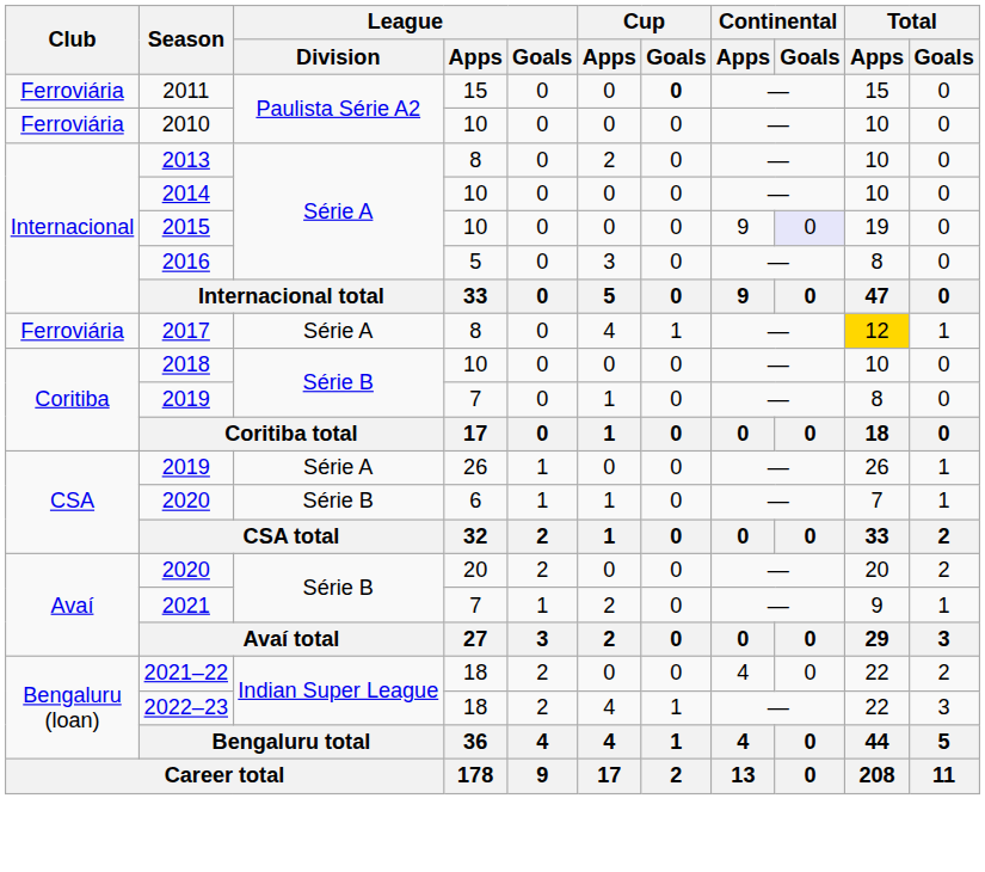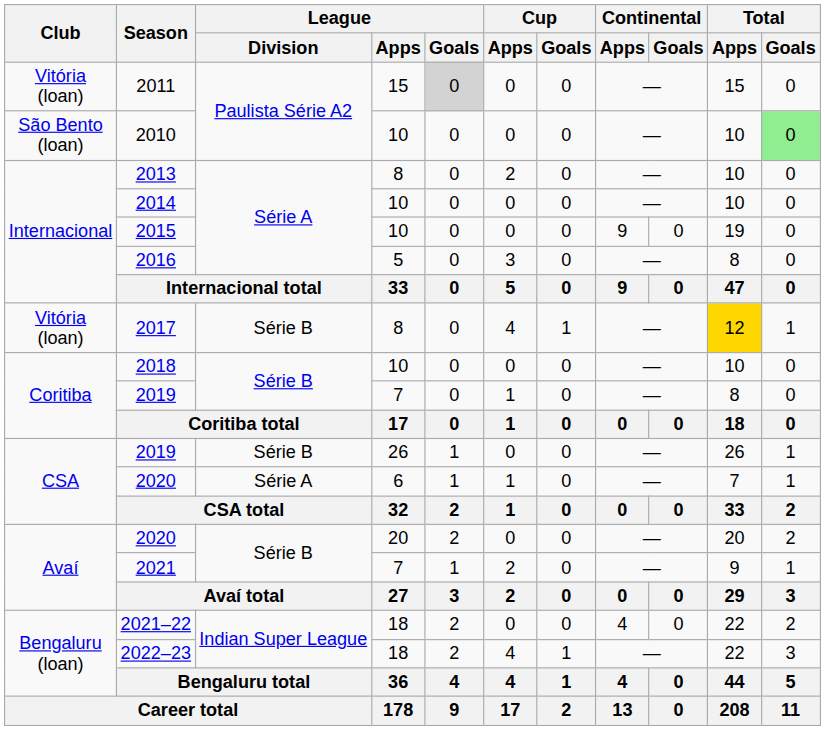 <table class="wikitable" style="text-align: center;">
 <tr>
 <th rowspan="2">Club</th>
 <th rowspan="2">Season</th>
 <th colspan="3">League</th>
 <th colspan="2">Cup</th>
 <th colspan="2">Continental</th>
 <th colspan="2">Total</th>
 </tr>
 <tr>
 <th>Division</th>
 <th>Apps</th>
 <th>Goals</th>
 <th>Apps</th>
 <th>Goals</th>
 <th>Apps</th>
 <th>Goals</th>
 <th>Apps</th>
 <th>Goals</th>
 </tr>
 <tr>
-<td rowspan="1"><a href='#'>Ferroviária</a></td>
+<td rowspan="1"><a href='#'>Vitória</a> <br>(loan)</td>
 <td>2011</td>
 <td rowspan="2"><a href='#'>Paulista Série A2</a></td>
 <td>15</td>
+<td style="background: lightgrey;">0</td>
 <td>0</td>
 <td>0</td>
-<td><strong>0</strong></td>
 <td colspan="2">—</td>
 <td>15</td>
 <td>0</td>
 </tr>
 <tr>
-<td rowspan="1"><a href='#'>Ferroviária</a></td>
+<td rowspan="1"><a href='#'>São Bento</a> <br>(loan)</td>
 <td>2010</td>
 <td>10</td>
 <td>0</td>
 <td>0</td>
 <td>0</td>
 <td colspan="2">—</td>
 <td>10</td>
-<td>0</td>
+<td style="background: lightgreen;">0</td>
 </tr>
 <tr>
 <td rowspan="5"><a href='#'>Internacional</a></td>
 <td><a href='#'>2013</a></td>
 <td rowspan="4"><a href='#'>Série A</a></td>
 <td>8</td>
 <td>0</td>
 <td>2</td>
 <td>0</td>
 <td colspan="2">—</td>
 <td>10</td>
 <td>0</td>
 </tr>
 <tr>
 <td><a href='#'>2014</a></td>
 <td>10</td>
 <td>0</td>
 <td>0</td>
 <td>0</td>
 <td colspan="2">—</td>
 <td>10</td>
 <td>0</td>
 </tr>
 <tr>
 <td><a href='#'>2015</a></td>
 <td>10</td>
 <td>0</td>
 <td>0</td>
 <td>0</td>
 <td>9</td>
-<td style="background: lavender;">0</td>
+<td>0</td>
 <td>19</td>
 <td>0</td>
 </tr>
 <tr>
 <td><a href='#'>2016</a></td>
 <td>5</td>
 <td>0</td>
 <td>3</td>
 <td>0</td>
 <td colspan="2">—</td>
 <td>8</td>
 <td>0</td>
 </tr>
 <tr>
 <th colspan="2">Internacional total</th>
 <th>33</th>
 <th>0</th>
 <th>5</th>
 <th>0</th>
 <th>9</th>
 <th>0</th>
 <th>47</th>
 <th>0</th>
 </tr>
 <tr>
-<td rowspan="1"><a href='#'>Ferroviária</a></td>
+<td rowspan="1"><a href='#'>Vitória</a> <br>(loan)</td>
 <td><a href='#'>2017</a></td>
-<td rowspan="1">Série A</td>
+<td rowspan="1">Série B</td>
 <td>8</td>
 <td>0</td>
 <td>4</td>
 <td>1</td>
 <td colspan="2">—</td>
 <td style="background: gold;">12</td>
 <td>1</td>
 </tr>
 <tr>
 <td rowspan="3"><a href='#'>Coritiba</a></td>
 <td><a href='#'>2018</a></td>
 <td rowspan="2"><a href='#'>Série B</a></td>
 <td>10</td>
 <td>0</td>
 <td>0</td>
 <td>0</td>
 <td colspan="2">—</td>
 <td>10</td>
 <td>0</td>
 </tr>
 <tr>
 <td><a href='#'>2019</a></td>
 <td>7</td>
 <td>0</td>
 <td>1</td>
 <td>0</td>
 <td colspan="2">—</td>
 <td>8</td>
 <td>0</td>
 </tr>
 <tr>
 <th colspan="2">Coritiba total</th>
 <th>17</th>
 <th>0</th>
 <th>1</th>
 <th>0</th>
 <th>0</th>
 <th>0</th>
 <th>18</th>
 <th>0</th>
 </tr>
 <tr>
 <td rowspan="3"><a href='#'>CSA</a></td>
 <td><a href='#'>2019</a></td>
-<td rowspan="1">Série A</td>
+<td rowspan="1">Série B</td>
 <td>26</td>
 <td>1</td>
 <td>0</td>
 <td>0</td>
 <td colspan="2">—</td>
 <td>26</td>
 <td>1</td>
 </tr>
 <tr>
 <td><a href='#'>2020</a></td>
-<td rowspan="1">Série B</td>
+<td rowspan="1">Série A</td>
 <td>6</td>
 <td>1</td>
 <td>1</td>
 <td>0</td>
 <td colspan="2">—</td>
 <td>7</td>
 <td>1</td>
 </tr>
 <tr>
 <th colspan="2">CSA total</th>
 <th>32</th>
 <th>2</th>
 <th>1</th>
 <th>0</th>
 <th>0</th>
 <th>0</th>
 <th>33</th>
 <th>2</th>
 </tr>
 <tr>
 <td rowspan="3"><a href='#'>Avaí</a></td>
 <td><a href='#'>2020</a></td>
 <td rowspan="2">Série B</td>
 <td>20</td>
 <td>2</td>
 <td>0</td>
 <td>0</td>
 <td colspan="2">—</td>
 <td>20</td>
 <td>2</td>
 </tr>
 <tr>
 <td><a href='#'>2021</a></td>
 <td>7</td>
 <td>1</td>
 <td>2</td>
 <td>0</td>
 <td colspan="2">—</td>
 <td>9</td>
 <td>1</td>
 </tr>
 <tr>
 <th colspan="2">Avaí total</th>
 <th>27</th>
 <th>3</th>
 <th>2</th>
 <th>0</th>
 <th>0</th>
 <th>0</th>
 <th>29</th>
 <th>3</th>
 </tr>
 <tr>
 <td rowspan="3"><a href='#'>Bengaluru</a> <br>(loan)</td>
 <td><a href='#'>2021–22</a></td>
 <td rowspan="2"><a href='#'>Indian Super League</a></td>
 <td>18</td>
 <td>2</td>
 <td>0</td>
 <td>0</td>
 <td>4</td>
 <td>0</td>
 <td>22</td>
 <td>2</td>
 </tr>
 <tr>
 <td><a href='#'>2022–23</a></td>
 <td>18</td>
 <td>2</td>
 <td>4</td>
 <td>1</td>
 <td colspan="2">—</td>
 <td>22</td>
 <td>3</td>
 </tr>
 <tr>
 <th colspan="2">Bengaluru total</th>
 <th>36</th>
 <th>4</th>
 <th>4</th>
 <th>1</th>
 <th>4</th>
 <th>0</th>
 <th>44</th>
 <th>5</th>
 </tr>
 <tr>
 <th colspan="3">Career total</th>
 <th>178</th>
 <th>9</th>
 <th>17</th>
 <th>2</th>
 <th>13</th>
 <th>0</th>
 <th>208</th>
 <th>11</th>
 </tr>
 </table>
